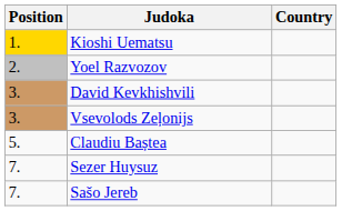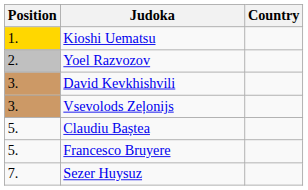 <table class=wikitable>
 <tr>
 <th width=10>Position</th>
 <th width=200>Judoka</th>
 <th width=10>Country</th>
 </tr>
 <tr>
 <td bgcolor=gold>1.</td>
 <td><a href='#'>Kioshi Uematsu</a></td>
 <td></td>
 </tr>
 <tr>
 <td bgcolor="silver">2.</td>
 <td><a href='#'>Yoel Razvozov</a></td>
 <td></td>
 </tr>
 <tr>
 <td bgcolor="CC9966">3.</td>
 <td><a href='#'>David Kevkhishvili</a></td>
 <td></td>
 </tr>
 <tr>
 <td bgcolor="CC9966">3.</td>
 <td><a href='#'>Vsevolods Zeļonijs</a></td>
 <td></td>
 </tr>
 <tr>
 <td>5.</td>
 <td><a href='#'>Claudiu Baștea</a></td>
 <td></td>
 </tr>
 <tr>
+<td>5.</td>
+<td><a href='#'>Francesco Bruyere</a></td>
+<td></td>
+</tr>
+<tr>
 <td>7.</td>
 <td><a href='#'>Sezer Huysuz</a></td>
 <td></td>
 </tr>
-<tr>
-<td>7.</td>
-<td><a href='#'>Sašo Jereb</a></td>
-<td></td>
-</tr>
 </table>
